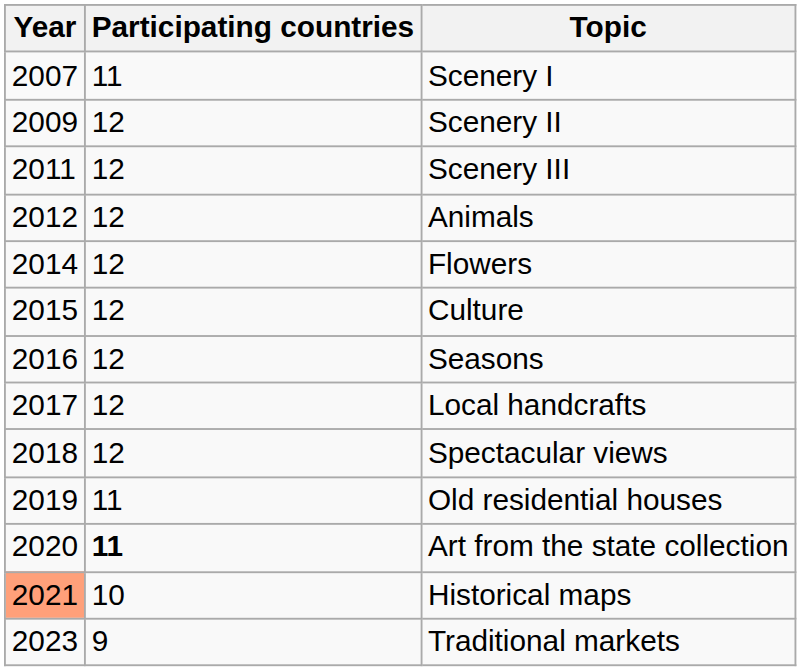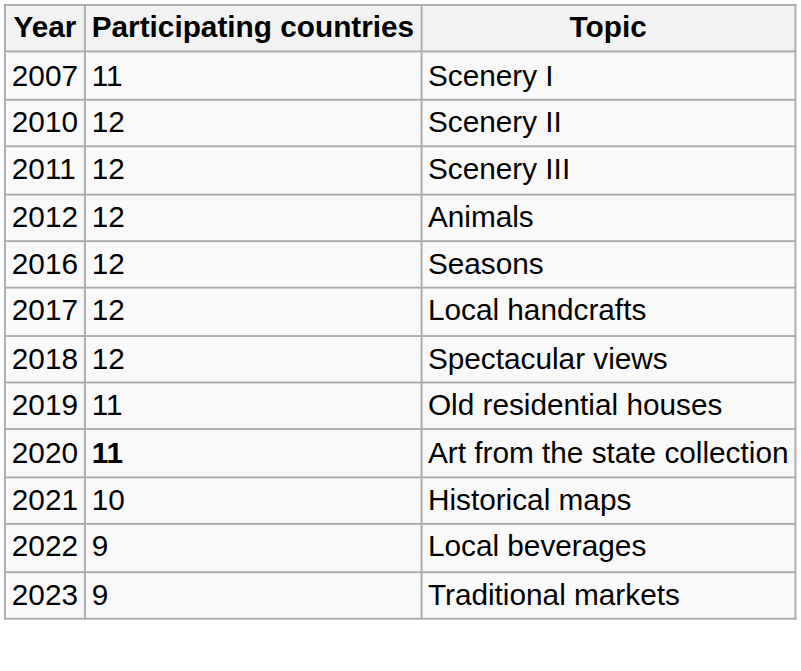 <table class="wikitable">
 <tr>
 <th>Year</th>
 <th>Participating countries</th>
 <th>Topic</th>
 </tr>
 <tr>
 <td>2007</td>
 <td>11</td>
 <td>Scenery I</td>
 </tr>
 <tr>
-<td>2009</td>
+<td>2010</td>
 <td>12</td>
 <td>Scenery II</td>
 </tr>
 <tr>
 <td>2011</td>
 <td>12</td>
 <td>Scenery III</td>
 </tr>
 <tr>
 <td>2012</td>
 <td>12</td>
 <td>Animals</td>
-</tr>
-<tr>
-<td>2014</td>
-<td>12</td>
-<td>Flowers</td>
-</tr>
-<tr>
-<td>2015</td>
-<td>12</td>
-<td>Culture</td>
 </tr>
 <tr>
 <td>2016</td>
 <td>12</td>
 <td>Seasons</td>
 </tr>
 <tr>
 <td>2017</td>
 <td>12</td>
 <td>Local handcrafts</td>
 </tr>
 <tr>
 <td>2018</td>
 <td>12</td>
 <td>Spectacular views</td>
 </tr>
 <tr>
 <td>2019</td>
 <td>11</td>
 <td>Old residential houses</td>
 </tr>
 <tr>
 <td>2020</td>
 <td><strong>11</strong></td>
 <td>Art from the state collection</td>
 </tr>
 <tr>
-<td style="background: lightsalmon;">2021</td>
+<td>2021</td>
 <td>10</td>
 <td>Historical maps</td>
+</tr>
+<tr>
+<td>2022</td>
+<td>9</td>
+<td>Local beverages</td>
 </tr>
 <tr>
 <td>2023</td>
 <td>9</td>
 <td>Traditional markets</td>
 </tr>
 </table>
